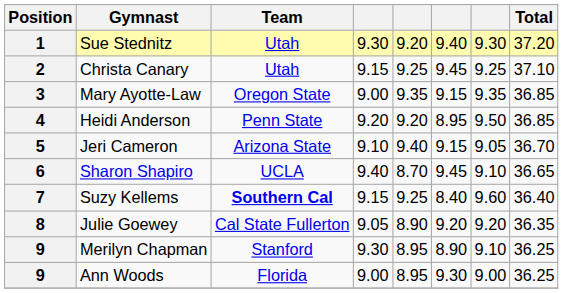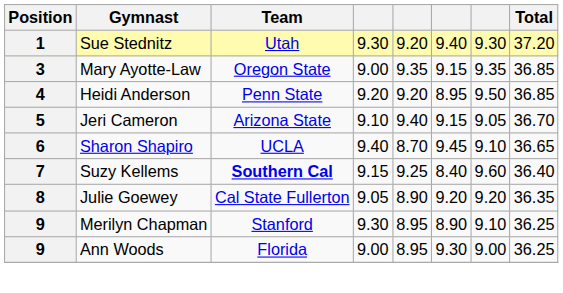 <table class="wikitable sortable" style="text-align:center; font-size:95%">
 <tr>
 <th scope=col>Position</th>
 <th scope=col>Gymnast</th>
 <th scope=col>Team</th>
 <th scope=col></th>
 <th scope=col></th>
 <th scope=col></th>
 <th scope=col></th>
 <th scope=col>Total</th>
 </tr>
 <tr bgcolor=fffcaf>
 <th scope=row>1</th>
 <td align=left>Sue Stednitz</td>
 <td><a href='#'>Utah</a></td>
 <td>9.30</td>
 <td>9.20</td>
 <td>9.40</td>
 <td>9.30</td>
 <td>37.20</td>
-</tr>
-<tr>
-<th scope=row>2</th>
-<td align=left>Christa Canary</td>
-<td><a href='#'>Utah</a></td>
-<td>9.15</td>
-<td>9.25</td>
-<td>9.45</td>
-<td>9.25</td>
-<td>37.10</td>
 </tr>
 <tr>
 <th scope=row>3</th>
 <td align=left>Mary Ayotte-Law</td>
 <td><a href='#'>Oregon State</a></td>
 <td>9.00</td>
 <td>9.35</td>
 <td>9.15</td>
 <td>9.35</td>
 <td>36.85</td>
 </tr>
 <tr>
 <th scope=row>4</th>
 <td align=left>Heidi Anderson</td>
 <td><a href='#'>Penn State</a></td>
 <td>9.20</td>
 <td>9.20</td>
 <td>8.95</td>
 <td>9.50</td>
 <td>36.85</td>
 </tr>
 <tr>
 <th scope=row>5</th>
 <td align=left>Jeri Cameron</td>
 <td><a href='#'>Arizona State</a></td>
 <td>9.10</td>
 <td>9.40</td>
 <td>9.15</td>
 <td>9.05</td>
 <td>36.70</td>
 </tr>
 <tr>
 <th scope=row>6</th>
 <td align=left><a href='#'>Sharon Shapiro</a></td>
 <td><a href='#'>UCLA</a></td>
 <td>9.40</td>
 <td>8.70</td>
 <td>9.45</td>
 <td>9.10</td>
 <td>36.65</td>
 </tr>
 <tr>
 <th scope=row>7</th>
 <td align=left>Suzy Kellems</td>
 <td><strong><a href='#'>Southern Cal</a></strong></td>
 <td>9.15</td>
 <td>9.25</td>
 <td>8.40</td>
 <td>9.60</td>
 <td>36.40</td>
 </tr>
 <tr>
 <th scope=row>8</th>
 <td align=left>Julie Goewey</td>
 <td><a href='#'>Cal State Fullerton</a></td>
 <td>9.05</td>
 <td>8.90</td>
 <td>9.20</td>
 <td>9.20</td>
 <td>36.35</td>
 </tr>
 <tr>
 <th scope=row>9</th>
 <td align=left>Merilyn Chapman</td>
 <td><a href='#'>Stanford</a></td>
 <td>9.30</td>
 <td>8.95</td>
 <td>8.90</td>
 <td>9.10</td>
 <td>36.25</td>
 </tr>
 <tr>
 <th scope=row>9</th>
 <td align=left>Ann Woods</td>
 <td><a href='#'>Florida</a></td>
 <td>9.00</td>
 <td>8.95</td>
 <td>9.30</td>
 <td>9.00</td>
 <td>36.25</td>
 </tr>
 <tr>
 </tr>
 </table>
